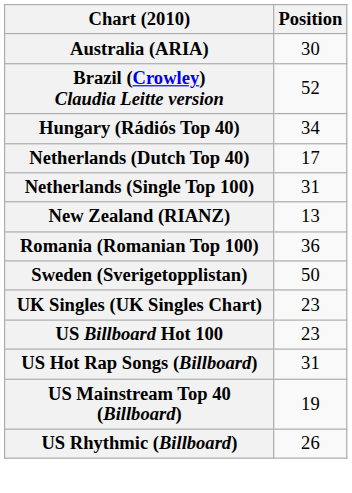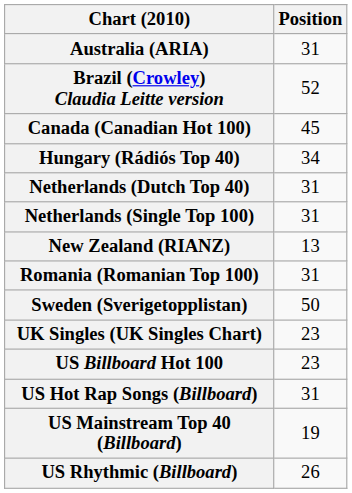 <table class="wikitable plainrowheaders sortable" style="text-align:center;">
 <tr>
 <th scope="col" style="width:225px;">Chart (2010)</th>
 <th scope="col">Position</th>
 </tr>
 <tr>
 <th scope="row">Australia (ARIA)</th>
-<td>30</td>
+<td>31</td>
 </tr>
 <tr>
 <th scope="row">Brazil (<a href='#'>Crowley</a>)<br><em>Claudia Leitte version</em></th>
 <td>52</td>
+</tr>
+<tr>
+<th scope="row">Canada (Canadian Hot 100)</th>
+<td>45</td>
 </tr>
 <tr>
 <th scope="row">Hungary (Rádiós Top 40)</th>
 <td>34</td>
 </tr>
 <tr>
 <th scope="row">Netherlands (Dutch Top 40)</th>
-<td>17</td>
+<td>31</td>
 </tr>
 <tr>
 <th scope="row">Netherlands (Single Top 100)</th>
 <td>31</td>
 </tr>
 <tr>
 <th scope="row">New Zealand (RIANZ)</th>
 <td>13</td>
 </tr>
 <tr>
 <th scope="row">Romania (Romanian Top 100)</th>
-<td>36</td>
+<td>31</td>
 </tr>
 <tr>
 <th scope="row">Sweden (Sverigetopplistan)</th>
 <td>50</td>
 </tr>
 <tr>
 <th scope="row">UK Singles (UK Singles Chart)</th>
 <td>23</td>
 </tr>
 <tr>
 <th scope="row">US <em>Billboard</em> Hot 100</th>
 <td>23</td>
 </tr>
 <tr>
 <th scope="row">US Hot Rap Songs (<em>Billboard</em>)</th>
 <td>31</td>
 </tr>
 <tr>
 <th scope="row">US Mainstream Top 40 (<em>Billboard</em>)</th>
 <td>19</td>
 </tr>
 <tr>
 <th scope="row">US Rhythmic (<em>Billboard</em>)</th>
 <td>26</td>
 </tr>
 </table>
